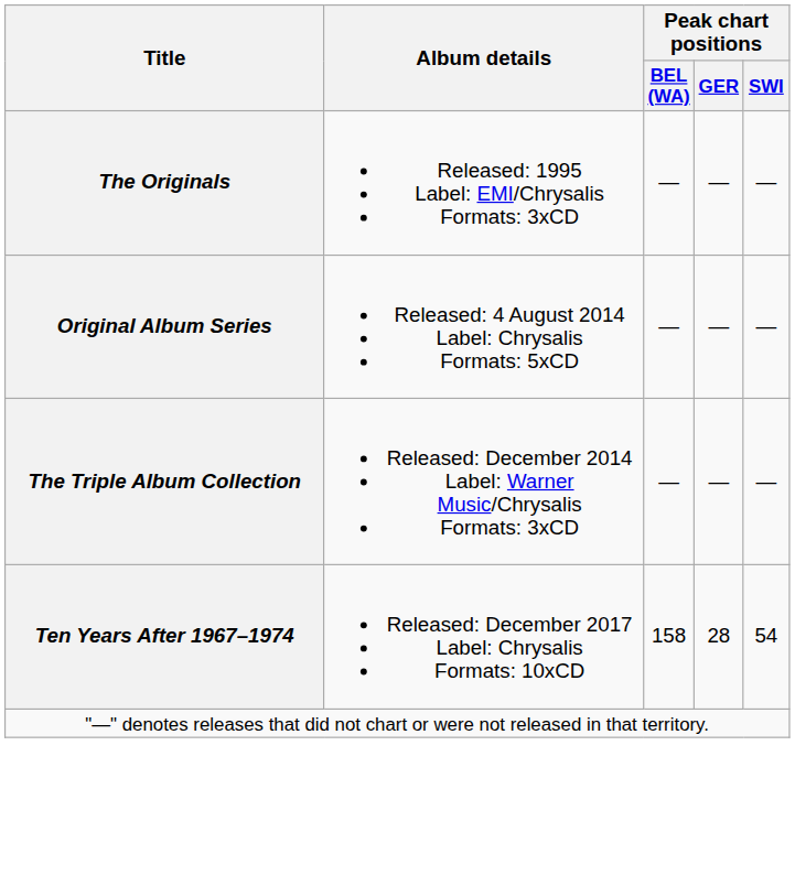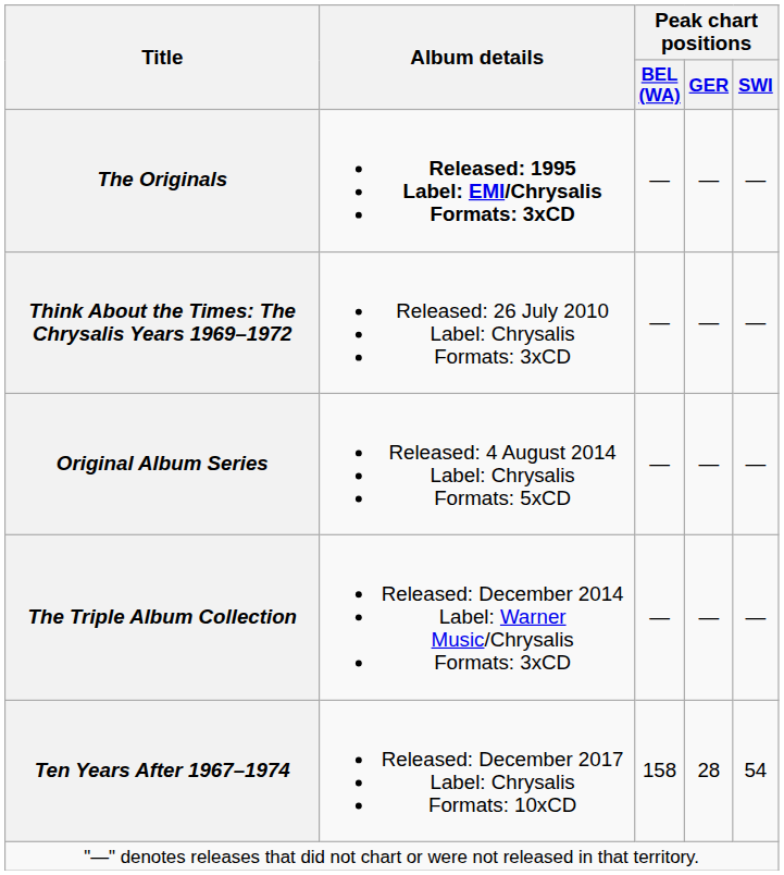 <table class="wikitable plainrowheaders" style="text-align:center;">
 <tr>
 <th rowspan="2" scope="col" style="width:15em;">Title</th>
 <th rowspan="2" scope="col" style="width:15em;">Album details</th>
 <th colspan="3">Peak chart positions</th>
 </tr>
 <tr>
 <th scope="col" style="width:2em;font-size:90%;"><a href='#'>BEL<br>(WA)</a><br></th>
 <th scope="col" style="width:2em;font-size:90%;"><a href='#'>GER</a><br></th>
 <th scope="col" style="width:2em;font-size:90%;"><a href='#'>SWI</a><br></th>
 </tr>
 <tr>
 <th scope="row"><em>The Originals</em></th>
-<td><br><ul><li>Released: 1995</li><li>Label: <a href='#'>EMI</a>/Chrysalis</li><li>Formats: 3xCD</li></ul></td>
+<td><strong><br><ul><li>Released: 1995</li><li>Label: <a href='#'>EMI</a>/Chrysalis</li><li>Formats: 3xCD</li></ul></strong></td>
+<td>—</td>
+<td>—</td>
+<td>—</td>
+</tr>
+<tr>
+<th scope="row"><em>Think About the Times: The Chrysalis Years 1969–1972</em></th>
+<td><br><ul><li>Released: 26 July 2010</li><li>Label: Chrysalis</li><li>Formats: 3xCD</li></ul></td>
 <td>—</td>
 <td>—</td>
 <td>—</td>
 </tr>
 <tr>
 <th scope="row"><em>Original Album Series</em></th>
 <td><br><ul><li>Released: 4 August 2014</li><li>Label: Chrysalis</li><li>Formats: 5xCD</li></ul></td>
 <td>—</td>
 <td>—</td>
 <td>—</td>
 </tr>
 <tr>
 <th scope="row"><em>The Triple Album Collection</em></th>
 <td><br><ul><li>Released: December 2014</li><li>Label: <a href='#'>Warner Music</a>/Chrysalis</li><li>Formats: 3xCD</li></ul></td>
 <td>—</td>
 <td>—</td>
 <td>—</td>
 </tr>
 <tr>
 <th scope="row"><em>Ten Years After 1967–1974</em></th>
 <td><br><ul><li>Released: December 2017</li><li>Label: Chrysalis</li><li>Formats: 10xCD</li></ul></td>
 <td>158</td>
 <td>28</td>
 <td>54</td>
 </tr>
 <tr>
 <td colspan="5" style="font-size:90%">"—" denotes releases that did not chart or were not released in that territory.</td>
 </tr>
 </table>
